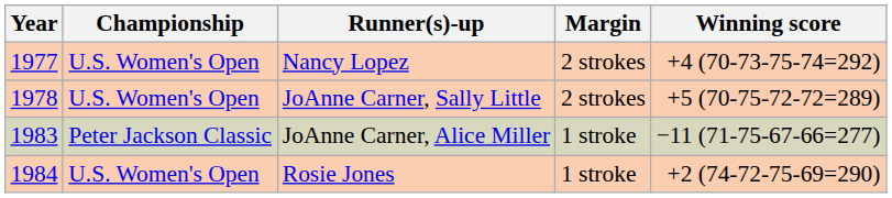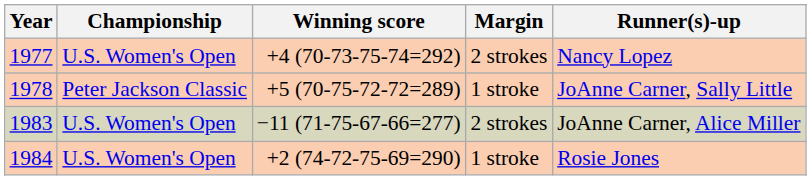 <table class="wikitable">
 <tr>
 <th>Year</th>
 <th>Championship</th>
+<th>Winning score</th>
+<th>Margin</th>
 <th>Runner(s)-up</th>
-<th>Margin</th>
-<th>Winning score</th>
 </tr>
 <tr style="background:#FBCEB1;">
 <td><a href='#'>1977</a></td>
 <td><a href='#'>U.S. Women's Open</a></td>
+<td align=right>+4 (70-73-75-74=292)</td>
+<td>2 strokes</td>
 <td> <a href='#'>Nancy Lopez</a></td>
-<td>2 strokes</td>
-<td align=right>+4 (70-73-75-74=292)</td>
 </tr>
 <tr style="background:#FBCEB1;">
 <td><a href='#'>1978</a></td>
-<td><a href='#'>U.S. Women's Open</a></td>
+<td><a href='#'>Peter Jackson Classic</a></td>
+<td align=right>+5 (70-75-72-72=289)</td>
+<td>1 stroke</td>
 <td> <a href='#'>JoAnne Carner</a>,  <a href='#'>Sally Little</a></td>
-<td>2 strokes</td>
-<td align=right>+5 (70-75-72-72=289)</td>
 </tr>
 <tr style="background:#D8D8BF;">
 <td><a href='#'>1983</a></td>
-<td><a href='#'>Peter Jackson Classic</a></td>
+<td><a href='#'>U.S. Women's Open</a></td>
+<td align=right>−11 (71-75-67-66=277)</td>
+<td>2 strokes</td>
 <td> JoAnne Carner,  <a href='#'>Alice Miller</a></td>
-<td>1 stroke</td>
-<td align=right>−11 (71-75-67-66=277)</td>
 </tr>
 <tr style="background:#FBCEB1;">
 <td><a href='#'>1984</a></td>
 <td><a href='#'>U.S. Women's Open</a></td>
+<td align=right>+2 (74-72-75-69=290)</td>
+<td>1 stroke</td>
 <td> <a href='#'>Rosie Jones</a></td>
-<td>1 stroke</td>
-<td align=right>+2 (74-72-75-69=290)</td>
 </tr>
 </table>
